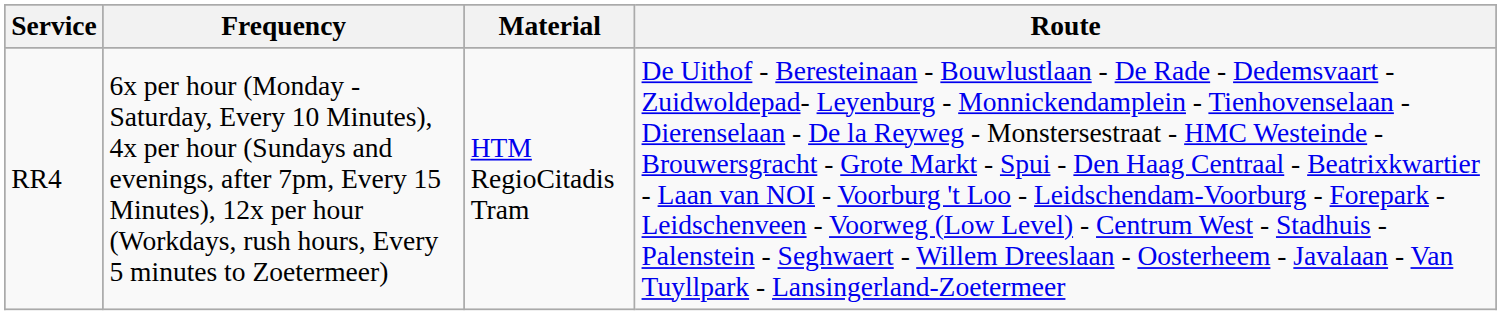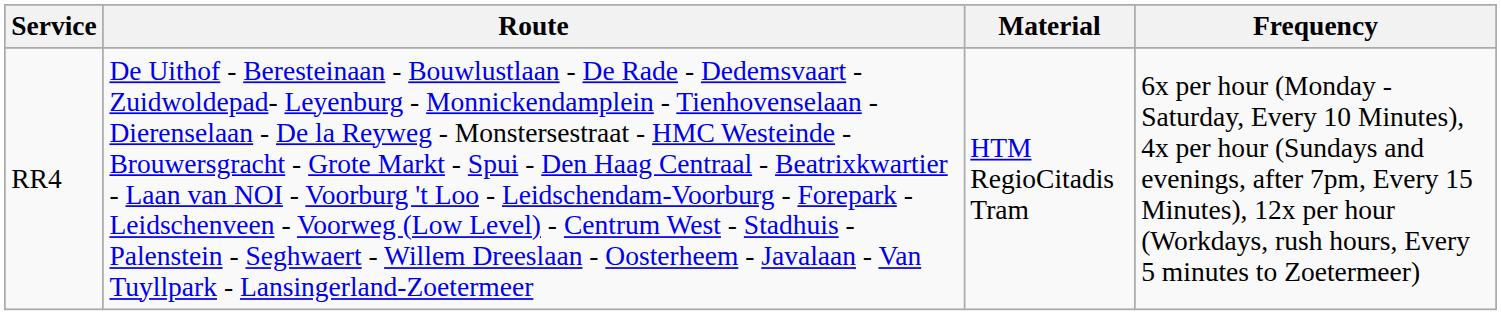 <table class="wikitable vatop">
 <tr>
 <th>Service</th>
+<th>Route</th>
+<th>Material</th>
 <th>Frequency</th>
-<th>Material</th>
-<th>Route</th>
 </tr>
 <tr>
 <td>RR4</td>
+<td><a href='#'>De Uithof</a> - <a href='#'>Beresteinaan</a> - <a href='#'>Bouwlustlaan</a> - <a href='#'>De Rade</a> - <a href='#'>Dedemsvaart</a> - <a href='#'>Zuidwoldepad</a>- <a href='#'>Leyenburg</a> - <a href='#'>Monnickendamplein</a> - <a href='#'>Tienhovenselaan</a> - <a href='#'>Dierenselaan</a> - <a href='#'>De la Reyweg</a> - Monstersestraat - <a href='#'>HMC Westeinde</a> - <a href='#'>Brouwersgracht</a> - <a href='#'>Grote Markt</a> - <a href='#'>Spui</a> - <a href='#'>Den Haag Centraal</a> - <a href='#'>Beatrixkwartier</a> - <a href='#'>Laan van NOI</a> - <a href='#'>Voorburg 't Loo</a> - <a href='#'>Leidschendam-Voorburg</a> - <a href='#'>Forepark</a> - <a href='#'>Leidschenveen</a> - <a href='#'>Voorweg (Low Level)</a> - <a href='#'>Centrum West</a> - <a href='#'>Stadhuis</a> - <a href='#'>Palenstein</a> - <a href='#'>Seghwaert</a> - <a href='#'>Willem Dreeslaan</a> - <a href='#'>Oosterheem</a> - <a href='#'>Javalaan</a> - <a href='#'>Van Tuyllpark</a> - <a href='#'>Lansingerland-Zoetermeer</a></td>
+<td><a href='#'>HTM</a> RegioCitadis Tram</td>
 <td>6x per hour (Monday - Saturday, Every 10 Minutes), 4x per hour (Sundays and evenings, after 7pm, Every 15 Minutes), 12x per hour (Workdays, rush hours, Every 5 minutes to Zoetermeer)</td>
-<td><a href='#'>HTM</a> RegioCitadis Tram</td>
-<td><a href='#'>De Uithof</a> - <a href='#'>Beresteinaan</a> - <a href='#'>Bouwlustlaan</a> - <a href='#'>De Rade</a> - <a href='#'>Dedemsvaart</a> - <a href='#'>Zuidwoldepad</a>- <a href='#'>Leyenburg</a> - <a href='#'>Monnickendamplein</a> - <a href='#'>Tienhovenselaan</a> - <a href='#'>Dierenselaan</a> - <a href='#'>De la Reyweg</a> - Monstersestraat - <a href='#'>HMC Westeinde</a> - <a href='#'>Brouwersgracht</a> - <a href='#'>Grote Markt</a> - <a href='#'>Spui</a> - <a href='#'>Den Haag Centraal</a> - <a href='#'>Beatrixkwartier</a> - <a href='#'>Laan van NOI</a> - <a href='#'>Voorburg 't Loo</a> - <a href='#'>Leidschendam-Voorburg</a> - <a href='#'>Forepark</a> - <a href='#'>Leidschenveen</a> - <a href='#'>Voorweg (Low Level)</a> - <a href='#'>Centrum West</a> - <a href='#'>Stadhuis</a> - <a href='#'>Palenstein</a> - <a href='#'>Seghwaert</a> - <a href='#'>Willem Dreeslaan</a> - <a href='#'>Oosterheem</a> - <a href='#'>Javalaan</a> - <a href='#'>Van Tuyllpark</a> - <a href='#'>Lansingerland-Zoetermeer</a></td>
 </tr>
 </table>
